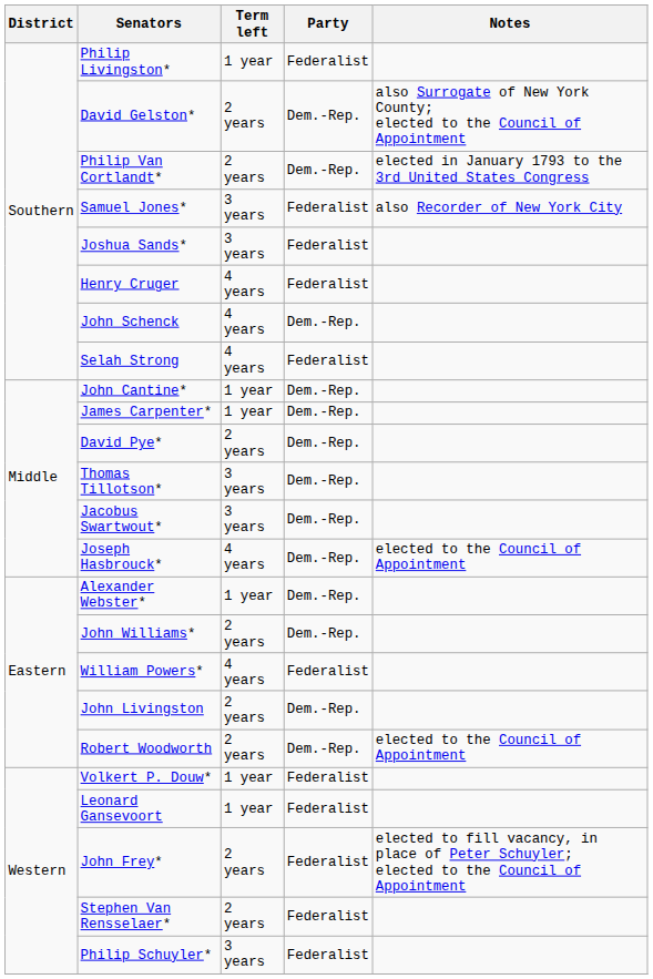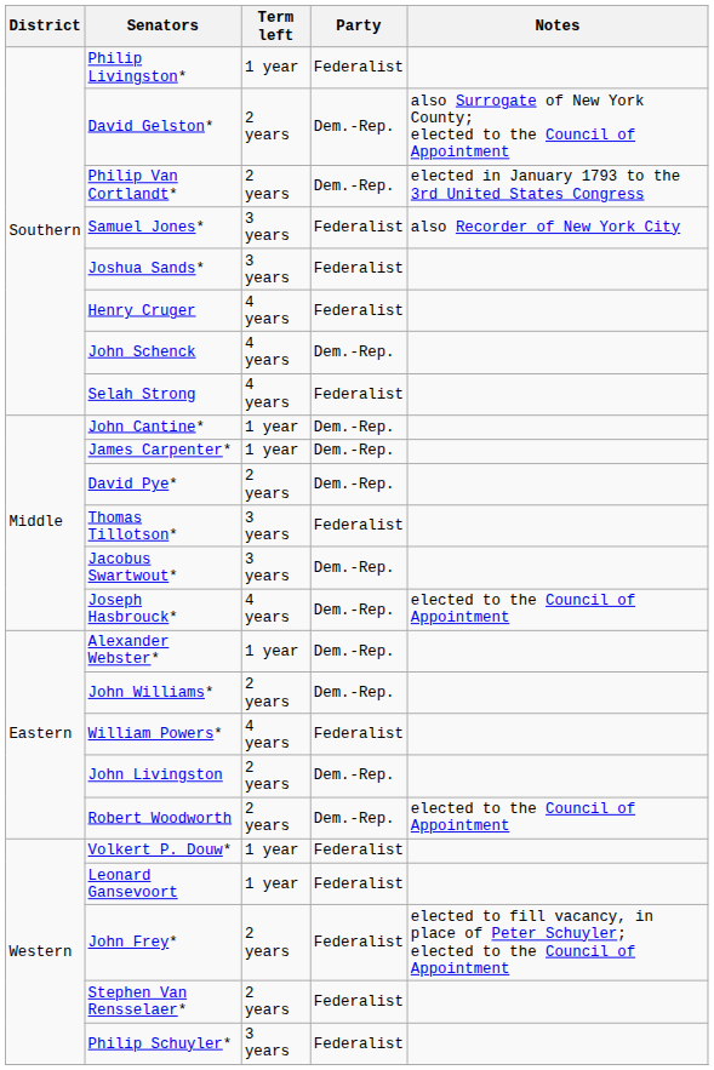 <table class=wikitable>
 <tr>
 <th>District</th>
 <th>Senators</th>
 <th>Term left</th>
 <th>Party</th>
 <th>Notes</th>
 </tr>
 <tr>
 <td rowspan="8">Southern</td>
 <td><a href='#'>Philip Livingston</a>*</td>
 <td>1 year</td>
 <td>Federalist</td>
 <td></td>
 </tr>
 <tr>
 <td><a href='#'>David Gelston</a>*</td>
 <td>2 years</td>
 <td>Dem.-Rep.</td>
 <td>also <a href='#'>Surrogate</a> of New York County; <br>elected to the <a href='#'>Council of Appointment</a></td>
 </tr>
 <tr>
 <td><a href='#'>Philip Van Cortlandt</a>*</td>
 <td>2 years</td>
 <td>Dem.-Rep.</td>
 <td>elected in January 1793 to the <a href='#'>3rd United States Congress</a></td>
 </tr>
 <tr>
 <td><a href='#'>Samuel Jones</a>*</td>
 <td>3 years</td>
 <td>Federalist</td>
 <td>also <a href='#'>Recorder of New York City</a></td>
 </tr>
 <tr>
 <td><a href='#'>Joshua Sands</a>*</td>
 <td>3 years</td>
 <td>Federalist</td>
 <td></td>
 </tr>
 <tr>
 <td><a href='#'>Henry Cruger</a></td>
 <td>4 years</td>
 <td>Federalist</td>
 <td></td>
 </tr>
 <tr>
 <td><a href='#'>John Schenck</a></td>
 <td>4 years</td>
 <td>Dem.-Rep.</td>
 <td></td>
 </tr>
 <tr>
 <td><a href='#'>Selah Strong</a></td>
 <td>4 years</td>
 <td>Federalist</td>
 <td></td>
 </tr>
 <tr>
 <td rowspan="6">Middle</td>
 <td><a href='#'>John Cantine</a>*</td>
 <td>1 year</td>
 <td>Dem.-Rep.</td>
 <td></td>
 </tr>
 <tr>
 <td><a href='#'>James Carpenter</a>*</td>
 <td>1 year</td>
 <td>Dem.-Rep.</td>
 <td></td>
 </tr>
 <tr>
 <td><a href='#'>David Pye</a>*</td>
 <td>2 years</td>
 <td>Dem.-Rep.</td>
 <td></td>
 </tr>
 <tr>
 <td><a href='#'>Thomas Tillotson</a>*</td>
 <td>3 years</td>
-<td>Dem.-Rep.</td>
+<td>Federalist</td>
 <td></td>
 </tr>
 <tr>
 <td><a href='#'>Jacobus Swartwout</a>*</td>
 <td>3 years</td>
 <td>Dem.-Rep.</td>
 <td></td>
 </tr>
 <tr>
 <td><a href='#'>Joseph Hasbrouck</a>*</td>
 <td>4 years</td>
 <td>Dem.-Rep.</td>
 <td>elected to the <a href='#'>Council of Appointment</a></td>
 </tr>
 <tr>
 <td rowspan="5">Eastern</td>
 <td><a href='#'>Alexander Webster</a>*</td>
 <td>1 year</td>
 <td>Dem.-Rep.</td>
 <td></td>
 </tr>
 <tr>
 <td><a href='#'>John Williams</a>*</td>
 <td>2 years</td>
 <td>Dem.-Rep.</td>
 <td></td>
 </tr>
 <tr>
 <td><a href='#'>William Powers</a>*</td>
 <td>4 years</td>
 <td>Federalist</td>
 <td></td>
 </tr>
 <tr>
 <td><a href='#'>John Livingston</a></td>
 <td>2 years</td>
 <td>Dem.-Rep.</td>
 <td></td>
 </tr>
 <tr>
 <td><a href='#'>Robert Woodworth</a></td>
 <td>2 years</td>
 <td>Dem.-Rep.</td>
 <td>elected to the <a href='#'>Council of Appointment</a></td>
 </tr>
 <tr>
 <td rowspan="5">Western</td>
 <td><a href='#'>Volkert P. Douw</a>*</td>
 <td>1 year</td>
 <td>Federalist</td>
 <td></td>
 </tr>
 <tr>
 <td><a href='#'>Leonard Gansevoort</a></td>
 <td>1 year</td>
 <td>Federalist</td>
 <td></td>
 </tr>
 <tr>
 <td><a href='#'>John Frey</a>*</td>
 <td>2 years</td>
 <td>Federalist</td>
 <td>elected to fill vacancy, in place of <a href='#'>Peter Schuyler</a>; <br>elected to the <a href='#'>Council of Appointment</a></td>
 </tr>
 <tr>
 <td><a href='#'>Stephen Van Rensselaer</a>*</td>
 <td>2 years</td>
 <td>Federalist</td>
 <td></td>
 </tr>
 <tr>
 <td><a href='#'>Philip Schuyler</a>*</td>
 <td>3 years</td>
 <td>Federalist</td>
 <td></td>
 </tr>
 <tr>
 </tr>
 </table>
